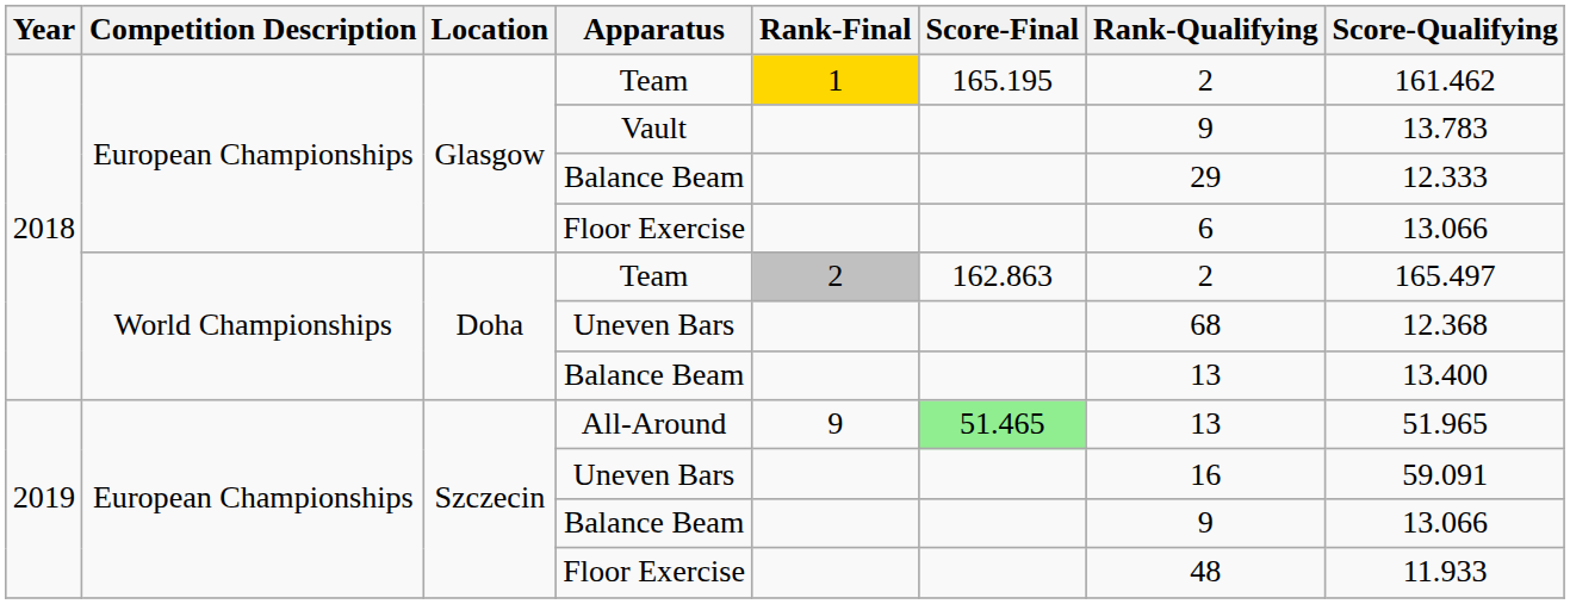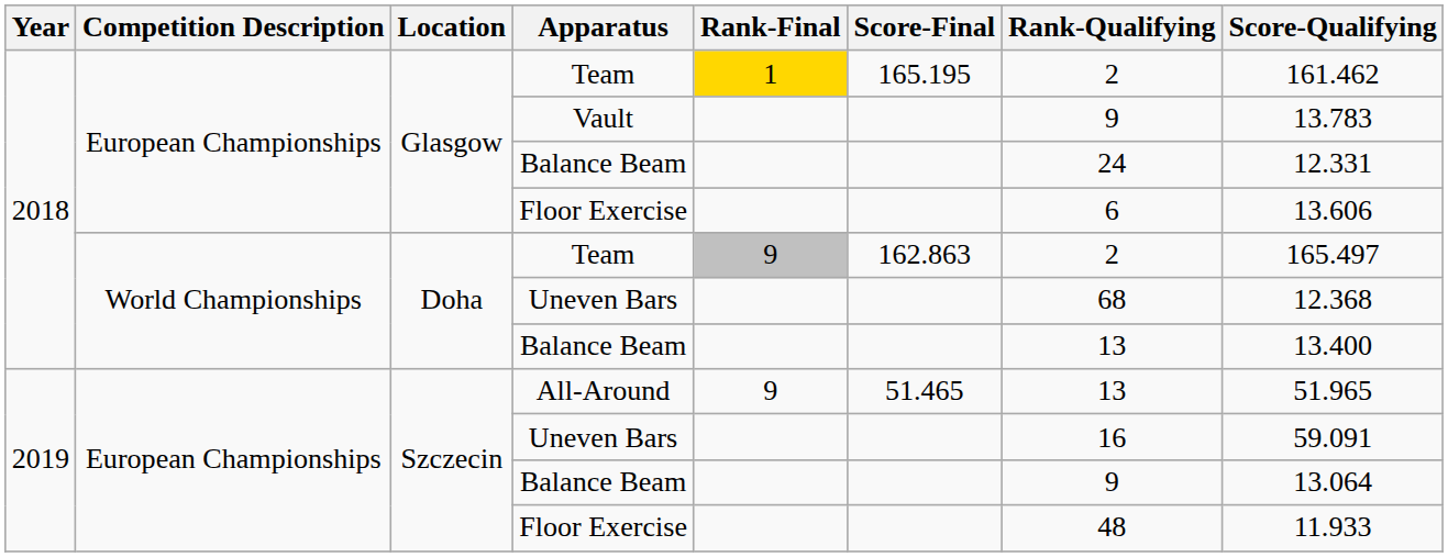 <table class="wikitable" style="text-align:center">
 <tr>
 <th>Year</th>
 <th>Competition Description</th>
 <th>Location</th>
 <th>Apparatus</th>
 <th>Rank-Final</th>
 <th>Score-Final</th>
 <th>Rank-Qualifying</th>
 <th>Score-Qualifying</th>
 </tr>
 <tr>
 <td rowspan=7>2018</td>
 <td rowspan=4>European Championships</td>
 <td rowspan=4>Glasgow</td>
 <td>Team</td>
 <td style="background:gold;">1</td>
 <td>165.195</td>
 <td>2</td>
 <td>161.462</td>
 </tr>
 <tr>
 <td>Vault</td>
 <td></td>
 <td></td>
 <td>9</td>
 <td>13.783</td>
 </tr>
 <tr>
 <td>Balance Beam</td>
 <td></td>
 <td></td>
-<td>29</td>
-<td>12.333</td>
+<td>24</td>
+<td>12.331</td>
 </tr>
 <tr>
 <td>Floor Exercise</td>
 <td></td>
 <td></td>
 <td>6</td>
-<td>13.066</td>
+<td>13.606</td>
 </tr>
 <tr>
 <td rowspan=3>World Championships</td>
 <td rowspan=3>Doha</td>
 <td>Team</td>
-<td style="background:silver;">2</td>
+<td style="background:silver;">9</td>
 <td>162.863</td>
 <td>2</td>
 <td>165.497</td>
 </tr>
 <tr>
 <td>Uneven Bars</td>
 <td></td>
 <td></td>
 <td>68</td>
 <td>12.368</td>
 </tr>
 <tr>
 <td>Balance Beam</td>
 <td></td>
 <td></td>
 <td>13</td>
 <td>13.400</td>
 </tr>
 <tr>
 <td rowspan=5>2019</td>
 <td rowspan=5>European Championships</td>
 <td rowspan=5>Szczecin</td>
 <td>All-Around</td>
 <td>9</td>
-<td style="background: lightgreen;">51.465</td>
+<td>51.465</td>
 <td>13</td>
 <td>51.965</td>
 </tr>
 <tr>
 <td>Uneven Bars</td>
 <td></td>
 <td></td>
 <td>16</td>
 <td>59.091</td>
 </tr>
 <tr>
 <td>Balance Beam</td>
 <td></td>
 <td></td>
 <td>9</td>
-<td>13.066</td>
+<td>13.064</td>
 </tr>
 <tr>
 <td>Floor Exercise</td>
 <td></td>
 <td></td>
 <td>48</td>
 <td>11.933</td>
 </tr>
 </table>
